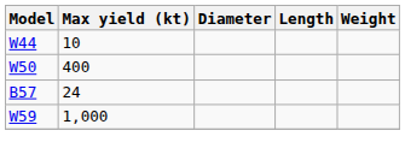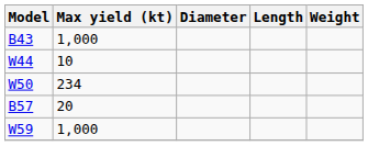 <table class="wikitable">
 <tr>
 <th>Model</th>
 <th>Max yield (kt)</th>
 <th>Diameter</th>
 <th>Length</th>
 <th>Weight</th>
+</tr>
+<tr>
+<td><a href='#'>B43</a></td>
+<td>1,000</td>
+<td></td>
+<td></td>
+<td></td>
 </tr>
 <tr>
 <td><a href='#'>W44</a></td>
 <td>10</td>
 <td></td>
 <td></td>
 <td></td>
 </tr>
 <tr>
 <td><a href='#'>W50</a></td>
-<td>400</td>
+<td>234</td>
 <td></td>
 <td></td>
 <td></td>
 </tr>
 <tr>
 <td><a href='#'>B57</a></td>
-<td>24</td>
+<td>20</td>
 <td></td>
 <td></td>
 <td></td>
 </tr>
 <tr>
 <td><a href='#'>W59</a></td>
 <td>1,000</td>
 <td></td>
 <td></td>
 <td></td>
 </tr>
 <tr>
 </tr>
 </table>
